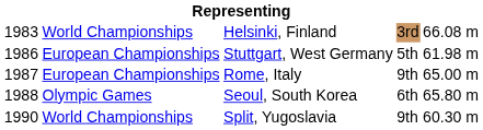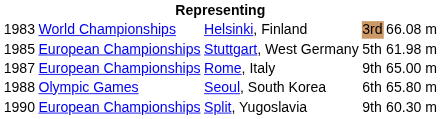 <table>
 <tr>
 <th colspan="5">Representing </th>
 </tr>
 <tr>
 <td>1983</td>
 <td><a href='#'>World Championships</a></td>
 <td><a href='#'>Helsinki</a>, Finland</td>
 <td bgcolor="cc9966">3rd</td>
 <td>66.08 m</td>
 </tr>
 <tr>
-<td>1986</td>
+<td>1985</td>
 <td><a href='#'>European Championships</a></td>
 <td><a href='#'>Stuttgart</a>, West Germany</td>
 <td>5th</td>
 <td>61.98 m</td>
 </tr>
 <tr>
 <td>1987</td>
 <td><a href='#'>European Championships</a></td>
 <td><a href='#'>Rome</a>, Italy</td>
 <td>9th</td>
 <td>65.00 m</td>
 </tr>
 <tr>
 <td>1988</td>
 <td><a href='#'>Olympic Games</a></td>
 <td><a href='#'>Seoul</a>, South Korea</td>
 <td>6th</td>
 <td>65.80 m</td>
 </tr>
 <tr>
 <td>1990</td>
-<td><a href='#'>World Championships</a></td>
+<td><a href='#'>European Championships</a></td>
 <td><a href='#'>Split</a>, Yugoslavia</td>
 <td>9th</td>
 <td>60.30 m</td>
 </tr>
 </table>
